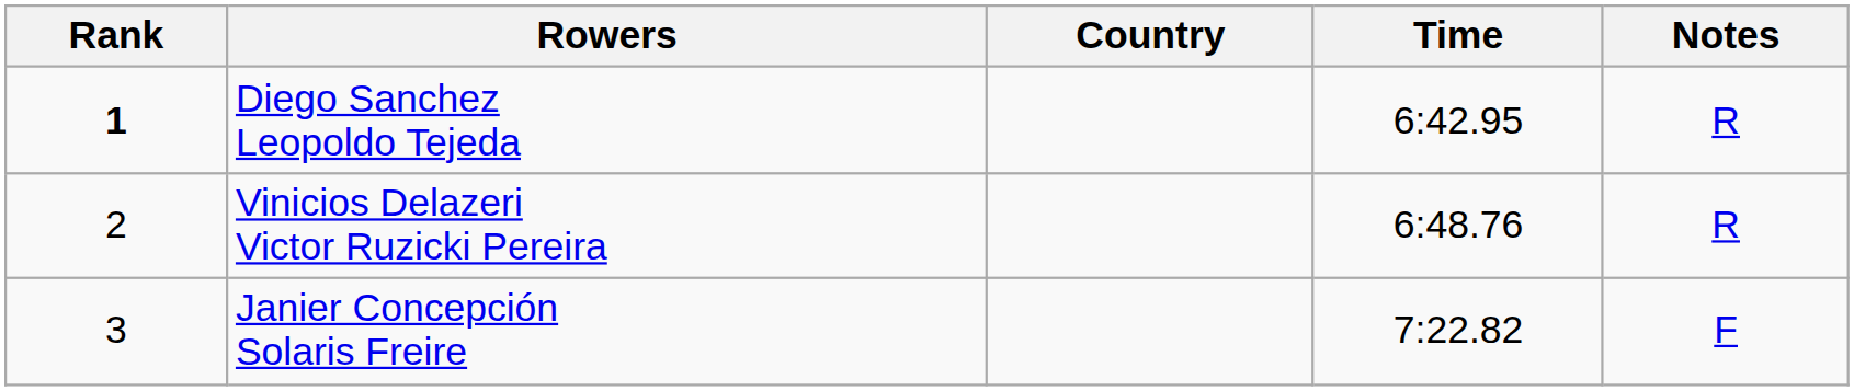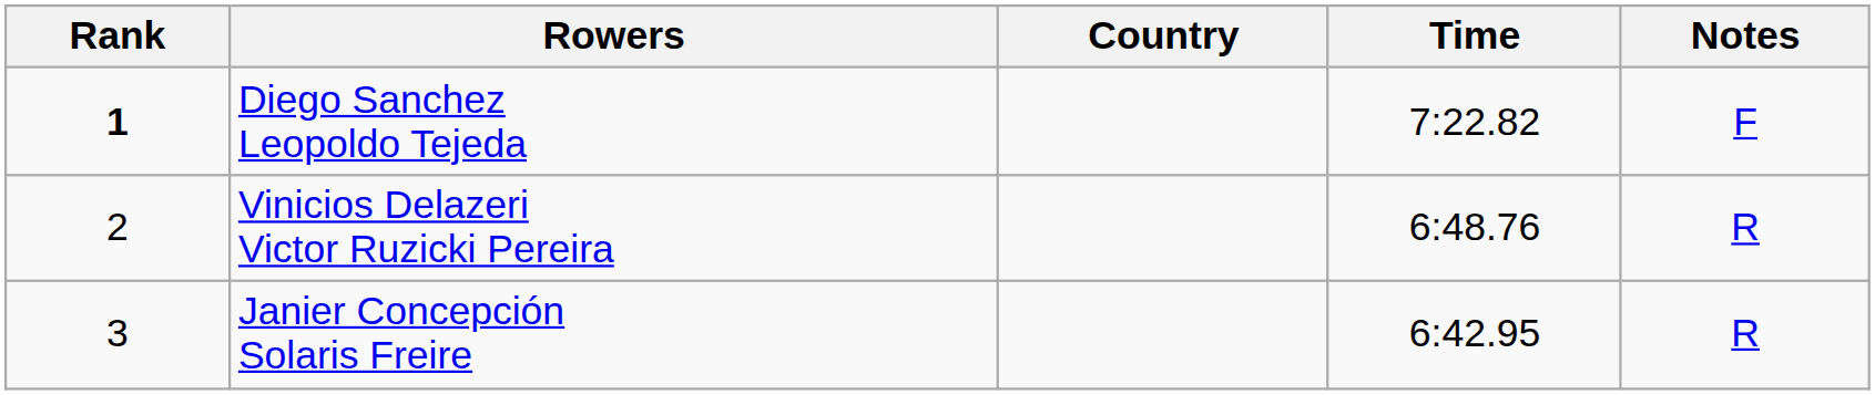 <table class="wikitable" width=60% style="text-align:center">
 <tr>
 <th>Rank</th>
 <th>Rowers</th>
 <th>Country</th>
 <th>Time</th>
 <th>Notes</th>
 </tr>
 <tr>
 <td><strong>1</strong></td>
 <td align=left><a href='#'>Diego Sanchez</a><br><a href='#'>Leopoldo Tejeda</a></td>
 <td align=left></td>
-<td>6:42.95</td>
-<td><a href='#'>R</a></td>
+<td>7:22.82</td>
+<td><a href='#'>F</a></td>
 </tr>
 <tr>
 <td>2</td>
 <td align=left><a href='#'>Vinicios Delazeri</a><br><a href='#'>Victor Ruzicki Pereira</a></td>
 <td align=left></td>
 <td>6:48.76</td>
 <td><a href='#'>R</a></td>
 </tr>
 <tr>
 <td>3</td>
 <td align=left><a href='#'>Janier Concepción</a><br><a href='#'>Solaris Freire</a></td>
 <td align=left></td>
-<td>7:22.82</td>
-<td><a href='#'>F</a></td>
+<td>6:42.95</td>
+<td><a href='#'>R</a></td>
 </tr>
 </table>
